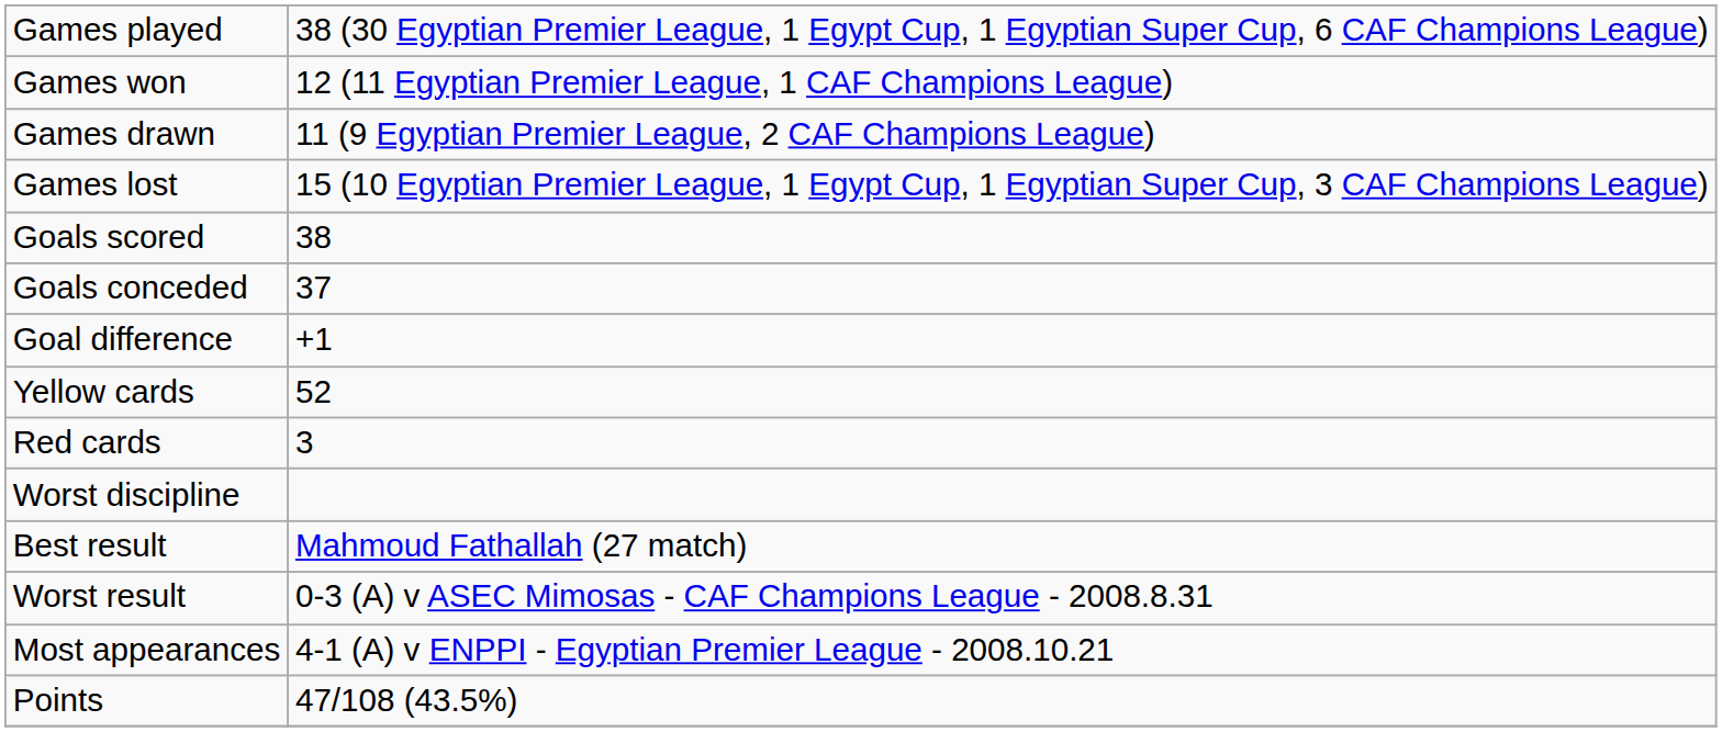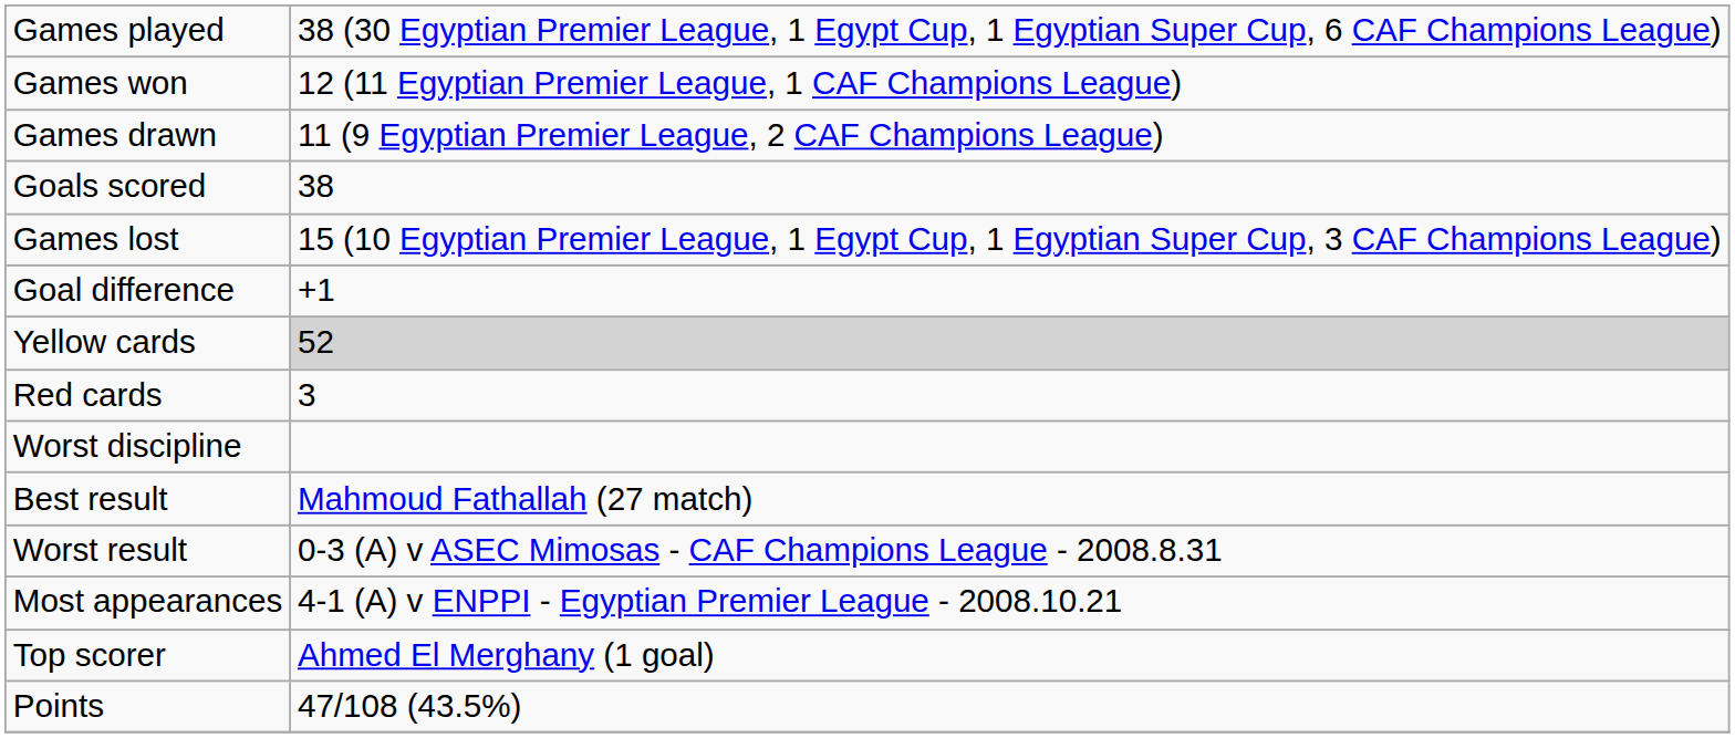 <table class="wikitable">
 <tr>
 <td>Games played</td>
 <td>38 (30 <a href='#'>Egyptian Premier League</a>, 1 <a href='#'>Egypt Cup</a>, 1 <a href='#'>Egyptian Super Cup</a>, 6 <a href='#'>CAF Champions League</a>)</td>
 </tr>
 <tr>
 <td>Games won</td>
 <td>12 (11 <a href='#'>Egyptian Premier League</a>, 1 <a href='#'>CAF Champions League</a>)</td>
 </tr>
 <tr>
 <td>Games drawn</td>
 <td>11 (9 <a href='#'>Egyptian Premier League</a>, 2 <a href='#'>CAF Champions League</a>)</td>
 </tr>
 <tr>
-<td>Games lost</td>
-<td>15 (10 <a href='#'>Egyptian Premier League</a>, 1 <a href='#'>Egypt Cup</a>, 1 <a href='#'>Egyptian Super Cup</a>, 3 <a href='#'>CAF Champions League</a>)</td>
-</tr>
-<tr>
 <td>Goals scored</td>
 <td>38</td>
 </tr>
 <tr>
-<td>Goals conceded</td>
-<td>37</td>
+<td>Games lost</td>
+<td>15 (10 <a href='#'>Egyptian Premier League</a>, 1 <a href='#'>Egypt Cup</a>, 1 <a href='#'>Egyptian Super Cup</a>, 3 <a href='#'>CAF Champions League</a>)</td>
 </tr>
 <tr>
 <td>Goal difference</td>
 <td>+1</td>
 </tr>
 <tr>
 <td>Yellow cards</td>
-<td>52</td>
+<td style="background: lightgrey;">52</td>
 </tr>
 <tr>
 <td>Red cards</td>
 <td>3</td>
 </tr>
 <tr>
 <td>Worst discipline</td>
 <td></td>
 </tr>
 <tr>
 <td>Best result</td>
 <td> <a href='#'>Mahmoud Fathallah</a> (27 match)</td>
 </tr>
 <tr>
 <td>Worst result</td>
 <td>0-3 (A) v <a href='#'>ASEC Mimosas</a> - <a href='#'>CAF Champions League</a> - 2008.8.31</td>
 </tr>
 <tr>
 <td>Most appearances</td>
 <td>4-1 (A) v <a href='#'>ENPPI</a> - <a href='#'>Egyptian Premier League</a> - 2008.10.21</td>
 </tr>
 <tr>
+<td>Top scorer</td>
+<td> <a href='#'>Ahmed El Merghany</a> (1 goal)</td>
+</tr>
+<tr>
 <td>Points</td>
 <td>47/108 (43.5%)</td>
 </tr>
 <tr>
 </tr>
 </table>
